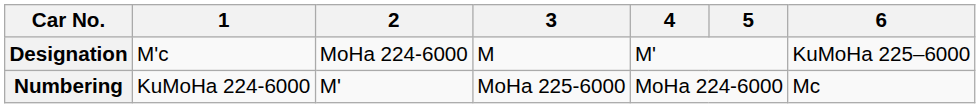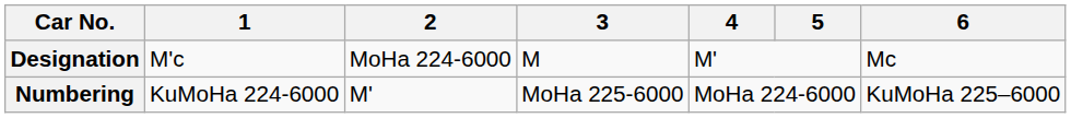 <table class="wikitable">
 <tr>
 <th>Car No.</th>
 <th>1</th>
 <th>2</th>
 <th>3</th>
 <th>4</th>
 <th>5</th>
 <th>6</th>
 </tr>
 <tr>
 <th>Designation</th>
 <td>M'c</td>
 <td>MoHa 224-6000</td>
 <td>M</td>
 <td colspan="2">M'</td>
-<td>KuMoHa 225–6000</td>
+<td>Mc</td>
 </tr>
 <tr>
 <th>Numbering</th>
 <td>KuMoHa 224-6000</td>
 <td>M'</td>
 <td>MoHa 225-6000</td>
 <td colspan="2">MoHa 224-6000</td>
-<td>Mc</td>
+<td>KuMoHa 225–6000</td>
 </tr>
 </table>
